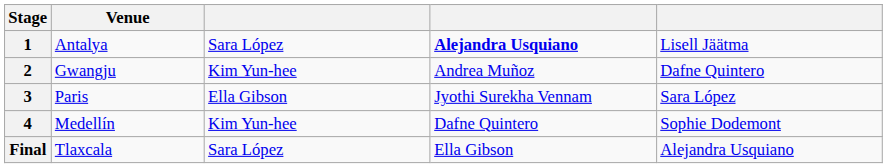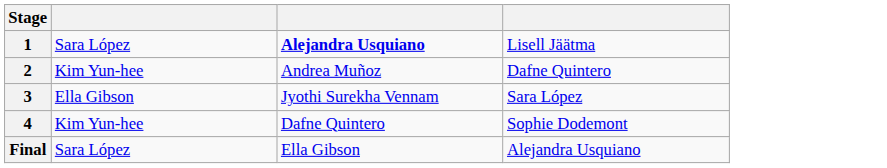 <table class="wikitable">
 <tr>
 <th>Stage</th>
-<th width=140>Venue</th>
 <th width=210></th>
 <th width=210></th>
 <th width=210></th>
 </tr>
 <tr>
 <th>1</th>
-<td> <a href='#'>Antalya</a></td>
 <td> <a href='#'>Sara López</a></td>
 <td><strong> <a href='#'>Alejandra Usquiano</a></strong></td>
 <td> <a href='#'>Lisell Jäätma</a></td>
 </tr>
 <tr>
 <th>2</th>
-<td> <a href='#'>Gwangju</a></td>
 <td> <a href='#'>Kim Yun-hee</a></td>
 <td> <a href='#'>Andrea Muñoz</a></td>
 <td> <a href='#'>Dafne Quintero</a></td>
 </tr>
 <tr>
 <th>3</th>
-<td> <a href='#'>Paris</a></td>
 <td> <a href='#'>Ella Gibson</a></td>
 <td> <a href='#'>Jyothi Surekha Vennam</a></td>
 <td> <a href='#'>Sara López</a></td>
 </tr>
 <tr>
 <th>4</th>
-<td> <a href='#'>Medellín</a></td>
 <td> <a href='#'>Kim Yun-hee</a></td>
 <td> <a href='#'>Dafne Quintero</a></td>
 <td> <a href='#'>Sophie Dodemont</a></td>
 </tr>
 <tr>
 <th>Final</th>
-<td> <a href='#'>Tlaxcala</a></td>
 <td> <a href='#'>Sara López</a></td>
 <td> <a href='#'>Ella Gibson</a></td>
 <td> <a href='#'>Alejandra Usquiano</a></td>
 </tr>
 </table>
